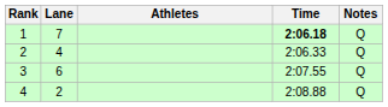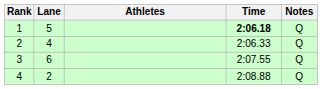 <table class="wikitable sortable" style="text-align:center;">
 <tr>
 <th width=40>Rank</th>
 <th width=40>Lane</th>
 <th width=250>Athletes</th>
 <th width=80>Time</th>
 <th width=50>Notes</th>
 </tr>
 <tr bgcolor=ccffcc>
 <td>1</td>
-<td>7</td>
+<td>5</td>
 <td align=left></td>
 <td><strong>2:06.18</strong></td>
 <td>Q</td>
 </tr>
 <tr bgcolor=ccffcc>
 <td>2</td>
 <td>4</td>
 <td align=left></td>
 <td>2:06.33</td>
 <td>Q</td>
 </tr>
 <tr bgcolor=ccffcc>
 <td>3</td>
 <td>6</td>
 <td align=left></td>
 <td>2:07.55</td>
 <td>Q</td>
 </tr>
 <tr bgcolor=ccffcc>
 <td>4</td>
 <td>2</td>
 <td align=left></td>
 <td>2:08.88</td>
 <td>Q</td>
 </tr>
 </table>
